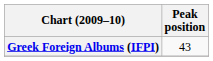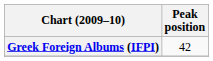 <table class="wikitable sortable plainrowheaders">
 <tr>
 <th scope="col">Chart (2009–10)</th>
 <th scope="col">Peak<br>position</th>
 </tr>
 <tr>
 <th scope="row"><a href='#'>Greek Foreign Albums</a> (<a href='#'>IFPI</a>)</th>
-<td align="center">43</td>
+<td align="center">42</td>
 </tr>
 <tr>
 </tr>
 <tr>
 </tr>
 <tr>
 </tr>
 </table>
